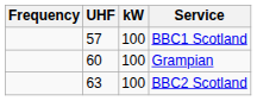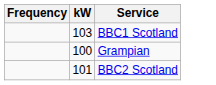 <table class="wikitable sortable">
 <tr>
 <th>Frequency</th>
-<th>UHF</th>
 <th>kW</th>
 <th>Service</th>
 </tr>
 <tr>
 <td></td>
-<td>57</td>
-<td>100</td>
+<td>103</td>
 <td><a href='#'>BBC1 Scotland</a></td>
 </tr>
 <tr>
 <td></td>
-<td>60</td>
 <td>100</td>
 <td><a href='#'>Grampian</a></td>
 </tr>
 <tr>
 <td></td>
-<td>63</td>
-<td>100</td>
+<td>101</td>
 <td><a href='#'>BBC2 Scotland</a></td>
 </tr>
 </table>
